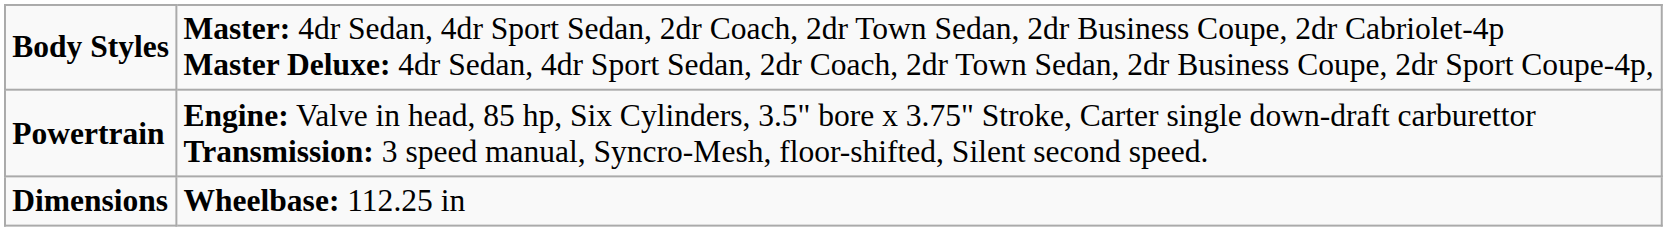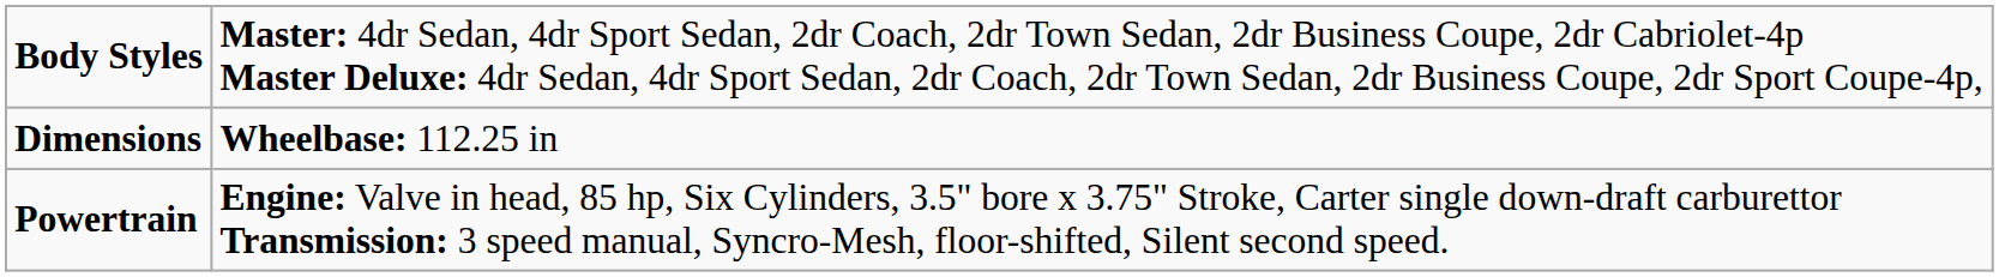 <table class="wikitable">
 <tr>
 <td><strong>Body Styles</strong></td>
 <td><strong>Master:</strong> 4dr Sedan, 4dr Sport Sedan, 2dr Coach, 2dr Town Sedan, 2dr Business Coupe, 2dr Cabriolet-4p<br><strong>Master Deluxe:</strong> 4dr Sedan, 4dr Sport Sedan, 2dr Coach, 2dr Town Sedan, 2dr Business Coupe, 2dr Sport Coupe-4p,</td>
 </tr>
 <tr>
+<td><strong>Dimensions</strong></td>
+<td><strong>Wheelbase:</strong> 112.25 in</td>
+</tr>
+<tr>
 <td><strong>Powertrain</strong></td>
 <td><strong>Engine:</strong> Valve in head, 85 hp, Six Cylinders, 3.5" bore x 3.75" Stroke, Carter single down-draft carburettor<br><strong>Transmission:</strong> 3 speed manual, Syncro-Mesh, floor-shifted, Silent second speed.</td>
 </tr>
-<tr>
-<td><strong>Dimensions</strong></td>
-<td><strong>Wheelbase:</strong> 112.25 in</td>
-</tr>
 </table>
